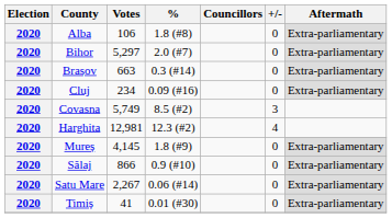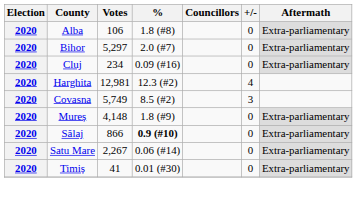 <table class="wikitable sortable mw-collapsible collapsible collapsed" style="text-align:center;">
 <tr>
 <th>Election</th>
 <th>County</th>
 <th>Votes</th>
 <th>%</th>
 <th>Councillors</th>
 <th>+/-</th>
 <th>Aftermath</th>
 </tr>
 <tr>
 <th><a href='#'>2020</a></th>
 <td><a href='#'>Alba</a></td>
 <td>106</td>
 <td>1.8 (#8)</td>
 <td></td>
 <td> 0</td>
 <td align=center style="background:#ddd;">Extra-parliamentary</td>
 </tr>
 <tr>
 <th><a href='#'>2020</a></th>
 <td><a href='#'>Bihor</a></td>
 <td>5,297</td>
 <td>2.0 (#7)</td>
 <td></td>
 <td> 0</td>
 <td align=center style="background:#ddd;">Extra-parliamentary</td>
 </tr>
 <tr>
 <th><a href='#'>2020</a></th>
-<td><a href='#'>Brașov</a></td>
-<td>663</td>
-<td>0.3 (#14)</td>
+<td><a href='#'>Cluj</a></td>
+<td>234</td>
+<td>0.09 (#16)</td>
 <td></td>
 <td> 0</td>
 <td align=center style="background:#ddd;">Extra-parliamentary</td>
 </tr>
 <tr>
 <th><a href='#'>2020</a></th>
-<td><a href='#'>Cluj</a></td>
-<td>234</td>
-<td>0.09 (#16)</td>
+<td><a href='#'>Harghita</a></td>
+<td>12,981</td>
+<td>12.3 (#2)</td>
 <td></td>
-<td> 0</td>
-<td align=center style="background:#ddd;">Extra-parliamentary</td>
+<td> 4</td>
+<td></td>
 </tr>
 <tr>
 <th><a href='#'>2020</a></th>
 <td><a href='#'>Covasna</a></td>
 <td>5,749</td>
 <td>8.5 (#2)</td>
 <td></td>
 <td> 3</td>
 <td></td>
 </tr>
 <tr>
 <th><a href='#'>2020</a></th>
-<td><a href='#'>Harghita</a></td>
-<td>12,981</td>
-<td>12.3 (#2)</td>
-<td></td>
-<td> 4</td>
-<td></td>
-</tr>
-<tr>
-<th><a href='#'>2020</a></th>
 <td><a href='#'>Mureș</a></td>
-<td>4,145</td>
+<td>4,148</td>
 <td>1.8 (#9)</td>
 <td></td>
 <td> 0</td>
 <td align=center style="background:#ddd;">Extra-parliamentary</td>
 </tr>
 <tr>
 <th><a href='#'>2020</a></th>
 <td><a href='#'>Sălaj</a></td>
 <td>866</td>
-<td>0.9 (#10)</td>
+<td><strong>0.9 (#10)</strong></td>
 <td></td>
 <td> 0</td>
 <td align=center style="background:#ddd;">Extra-parliamentary</td>
 </tr>
 <tr>
 <th><a href='#'>2020</a></th>
 <td><a href='#'>Satu Mare</a></td>
 <td>2,267</td>
 <td>0.06 (#14)</td>
 <td></td>
 <td> 0</td>
 <td align=center style="background:#ddd;">Extra-parliamentary</td>
 </tr>
 <tr>
 <th><a href='#'>2020</a></th>
 <td><a href='#'>Timiș</a></td>
 <td>41</td>
 <td>0.01 (#30)</td>
 <td></td>
 <td> 0</td>
 <td align=center style="background:#ddd;">Extra-parliamentary</td>
 </tr>
 <tr>
 </tr>
 </table>
